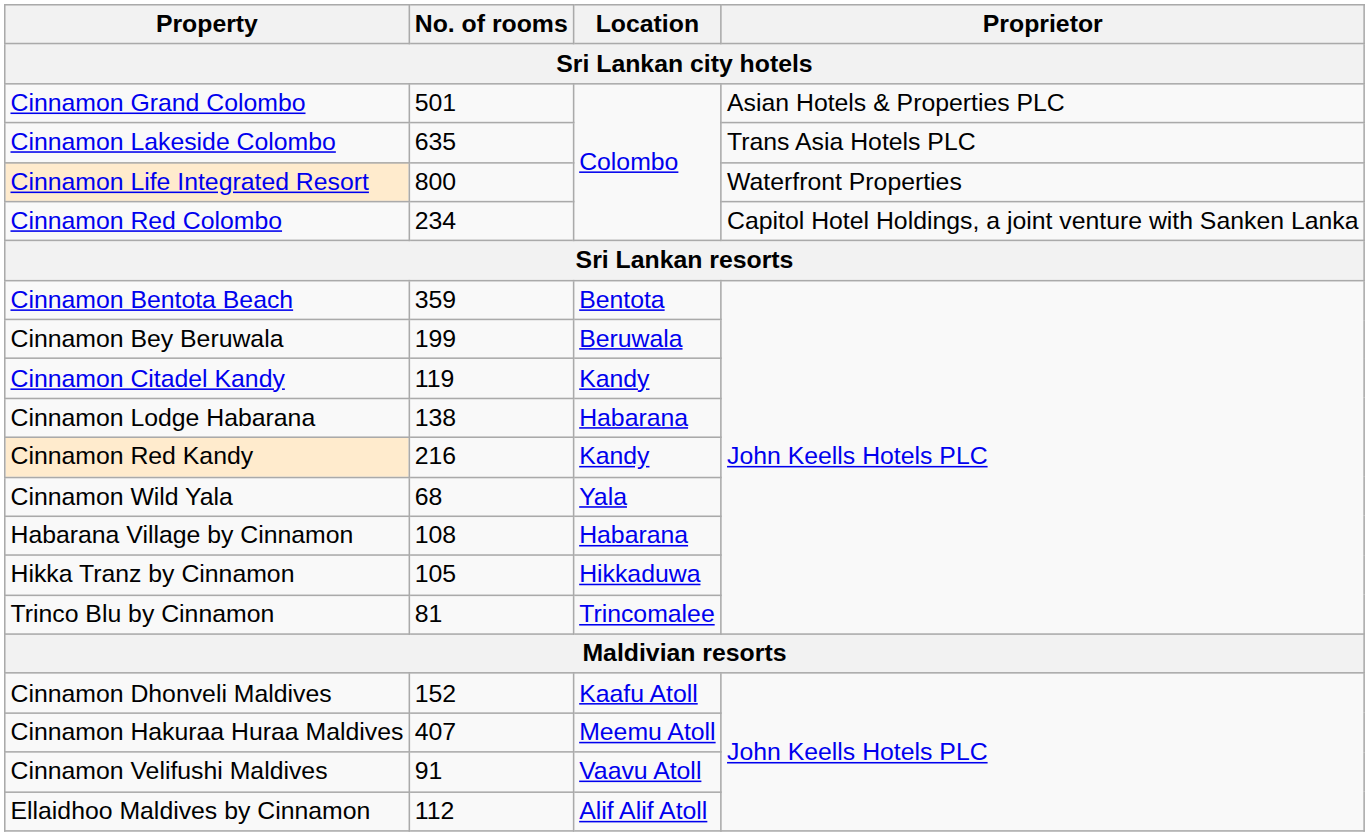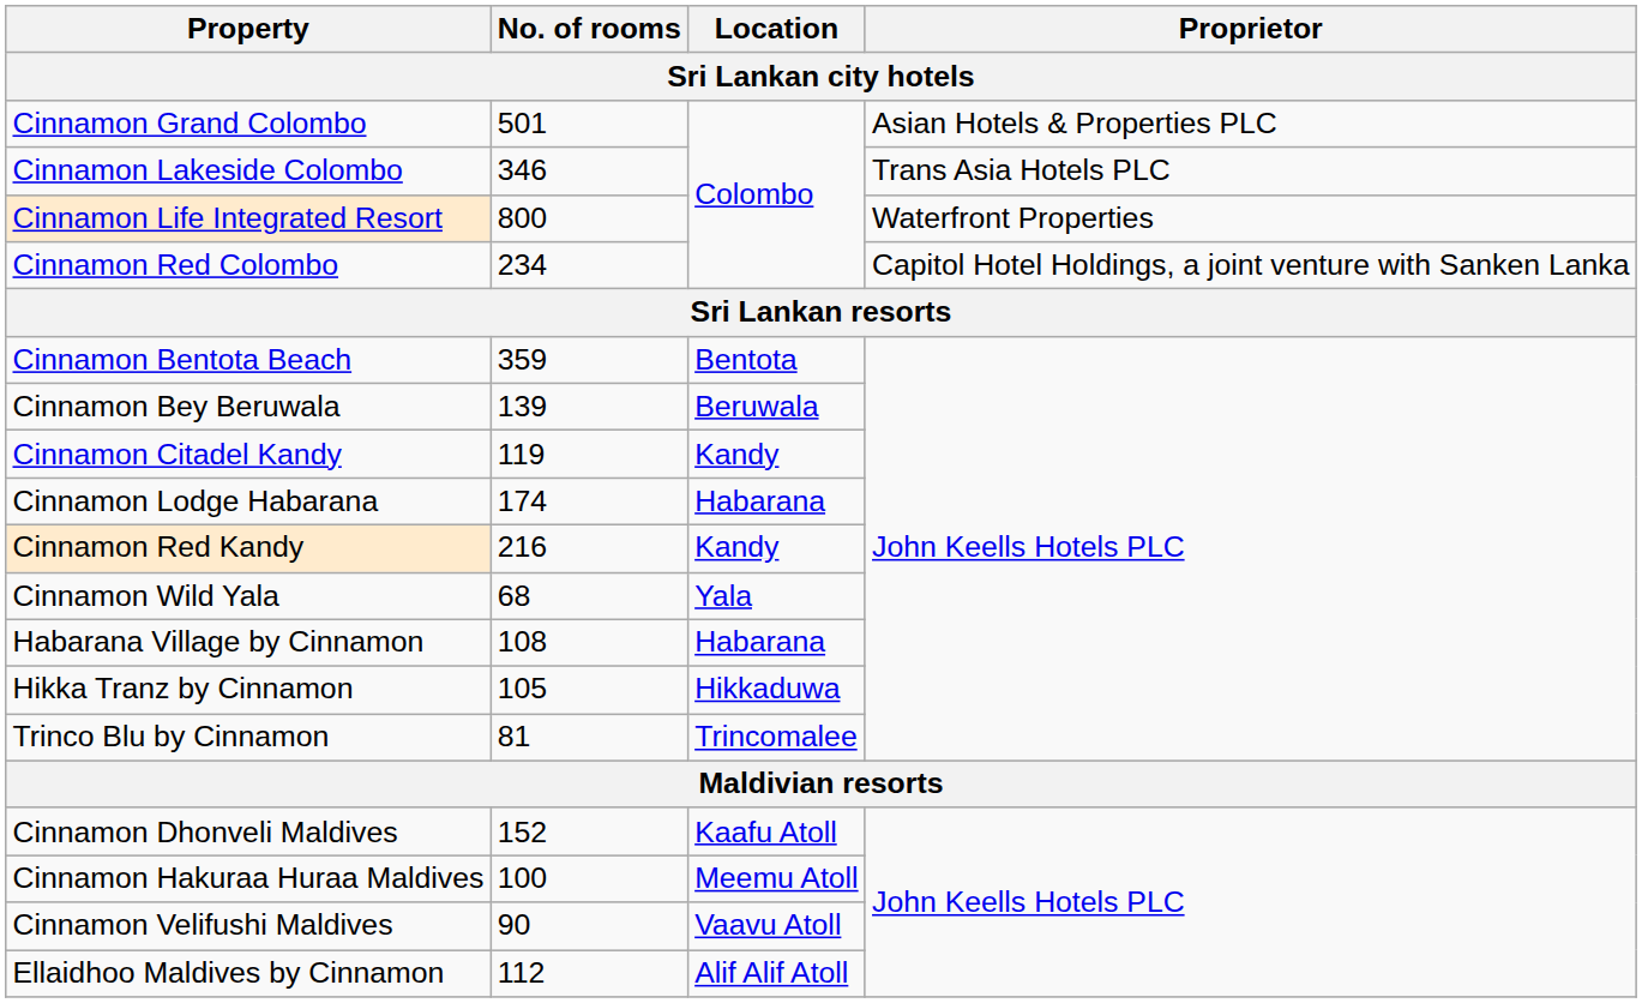 <table class="wikitable">
 <tr>
 <th>Property</th>
 <th>No. of rooms</th>
 <th>Location</th>
 <th>Proprietor</th>
 </tr>
 <tr>
 <th colspan="5">Sri Lankan city hotels</th>
 </tr>
 <tr>
 <td><a href='#'>Cinnamon Grand Colombo</a></td>
 <td>501</td>
 <td rowspan="4"><a href='#'>Colombo</a></td>
 <td>Asian Hotels & Properties PLC</td>
 </tr>
 <tr>
 <td><a href='#'>Cinnamon Lakeside Colombo</a></td>
-<td>635</td>
+<td>346</td>
 <td>Trans Asia Hotels PLC</td>
 </tr>
 <tr>
 <td style="background:#ffebcd;"><a href='#'>Cinnamon Life Integrated Resort</a></td>
 <td>800</td>
 <td>Waterfront Properties</td>
 </tr>
 <tr>
 <td><a href='#'>Cinnamon Red Colombo</a></td>
 <td>234</td>
 <td>Capitol Hotel Holdings, a joint venture with Sanken Lanka</td>
 </tr>
 <tr>
 <th colspan="5">Sri Lankan resorts</th>
 </tr>
 <tr>
 <td><a href='#'>Cinnamon Bentota Beach</a></td>
 <td>359</td>
 <td><a href='#'>Bentota</a></td>
 <td rowspan="9"><a href='#'>John Keells Hotels PLC</a></td>
 </tr>
 <tr>
 <td>Cinnamon Bey Beruwala</td>
-<td>199</td>
+<td>139</td>
 <td><a href='#'>Beruwala</a></td>
 </tr>
 <tr>
 <td><a href='#'>Cinnamon Citadel Kandy</a></td>
 <td>119</td>
 <td><a href='#'>Kandy</a></td>
 </tr>
 <tr>
 <td>Cinnamon Lodge Habarana</td>
-<td>138</td>
+<td>174</td>
 <td><a href='#'>Habarana</a></td>
 </tr>
 <tr>
 <td style="background:#ffebcd;">Cinnamon Red Kandy</td>
 <td>216</td>
 <td><a href='#'>Kandy</a></td>
 </tr>
 <tr>
 <td>Cinnamon Wild Yala</td>
 <td>68</td>
 <td><a href='#'>Yala</a></td>
 </tr>
 <tr>
 <td>Habarana Village by Cinnamon</td>
 <td>108</td>
 <td><a href='#'>Habarana</a></td>
 </tr>
 <tr>
 <td>Hikka Tranz by Cinnamon</td>
 <td>105</td>
 <td><a href='#'>Hikkaduwa</a></td>
 </tr>
 <tr>
 <td>Trinco Blu by Cinnamon</td>
 <td>81</td>
 <td><a href='#'>Trincomalee</a></td>
 </tr>
 <tr>
 <th colspan="5">Maldivian resorts</th>
 </tr>
 <tr>
 <td>Cinnamon Dhonveli Maldives</td>
 <td>152</td>
 <td><a href='#'>Kaafu Atoll</a></td>
 <td rowspan="4"><a href='#'>John Keells Hotels PLC</a></td>
 </tr>
 <tr>
 <td>Cinnamon Hakuraa Huraa Maldives</td>
-<td>407</td>
+<td>100</td>
 <td><a href='#'>Meemu Atoll</a></td>
 </tr>
 <tr>
 <td>Cinnamon Velifushi Maldives</td>
-<td>91</td>
+<td>90</td>
 <td><a href='#'>Vaavu Atoll</a></td>
 </tr>
 <tr>
 <td>Ellaidhoo Maldives by Cinnamon</td>
 <td>112</td>
 <td><a href='#'>Alif Alif Atoll</a></td>
 </tr>
 </table>
